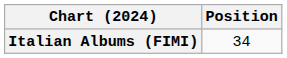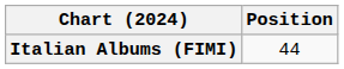 <table class="wikitable sortable plainrowheaders" style="text-align:center">
 <tr>
 <th scope="col">Chart (2024)</th>
 <th scope="col">Position</th>
 </tr>
 <tr>
 <th scope="row">Italian Albums (FIMI)</th>
-<td>34</td>
+<td>44</td>
 </tr>
 </table>
